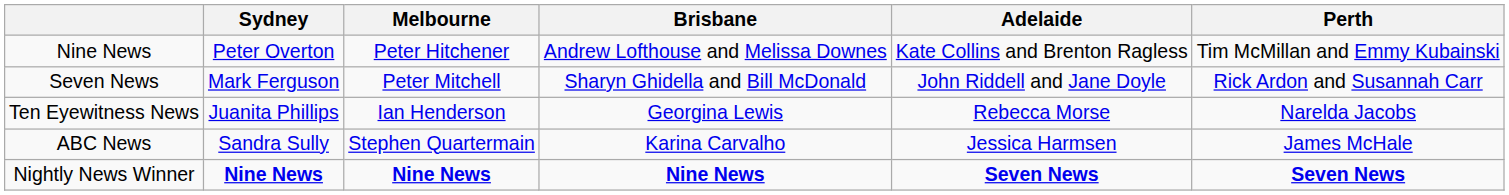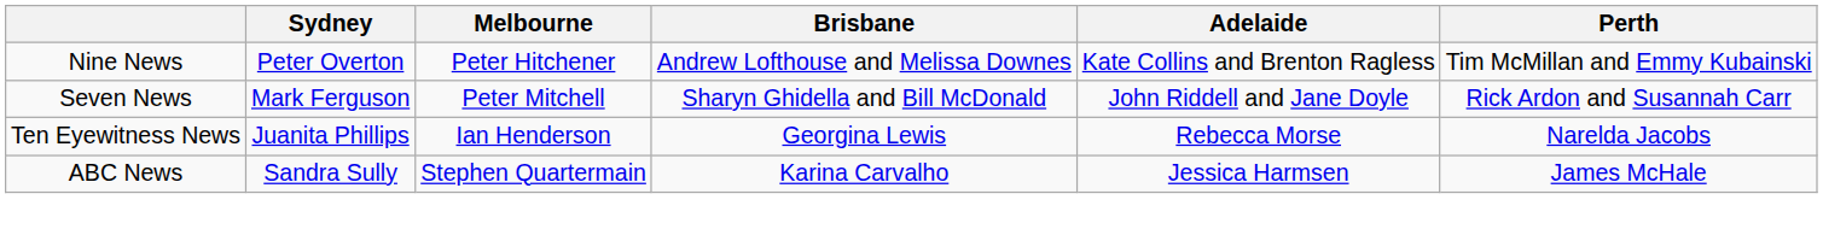 <table class="wikitable">
 <tr>
 <th></th>
 <th>Sydney</th>
 <th>Melbourne</th>
 <th>Brisbane</th>
 <th>Adelaide</th>
 <th>Perth</th>
 </tr>
 <tr style="text-align:center">
 <td>Nine News</td>
 <td><a href='#'>Peter Overton</a></td>
 <td><a href='#'>Peter Hitchener</a></td>
 <td><a href='#'>Andrew Lofthouse</a> and <a href='#'>Melissa Downes</a></td>
 <td><a href='#'>Kate Collins</a> and Brenton Ragless</td>
 <td>Tim McMillan and <a href='#'>Emmy Kubainski</a></td>
 </tr>
 <tr style="text-align:center">
 <td>Seven News</td>
 <td><a href='#'>Mark Ferguson</a></td>
 <td><a href='#'>Peter Mitchell</a></td>
 <td><a href='#'>Sharyn Ghidella</a> and <a href='#'>Bill McDonald</a></td>
 <td><a href='#'>John Riddell</a> and <a href='#'>Jane Doyle</a></td>
 <td><a href='#'>Rick Ardon</a> and <a href='#'>Susannah Carr</a></td>
 </tr>
 <tr style="text-align:center">
 <td>Ten Eyewitness News</td>
 <td><a href='#'>Juanita Phillips</a></td>
 <td><a href='#'>Ian Henderson</a></td>
 <td><a href='#'>Georgina Lewis</a></td>
 <td><a href='#'>Rebecca Morse</a></td>
 <td><a href='#'>Narelda Jacobs</a></td>
 </tr>
 <tr style="text-align:center">
 <td>ABC News</td>
 <td><a href='#'>Sandra Sully</a></td>
 <td><a href='#'>Stephen Quartermain</a></td>
 <td><a href='#'>Karina Carvalho</a></td>
 <td><a href='#'>Jessica Harmsen</a></td>
 <td><a href='#'>James McHale</a></td>
 </tr>
-<tr style="text-align:center">
-<td>Nightly News Winner</td>
-<td><strong><a href='#'>Nine News</a></strong></td>
-<td><strong><a href='#'>Nine News</a></strong></td>
-<td><strong><a href='#'>Nine News</a></strong></td>
-<td><strong><a href='#'>Seven News</a></strong></td>
-<td><strong><a href='#'>Seven News</a></strong></td>
-</tr>
 </table>
